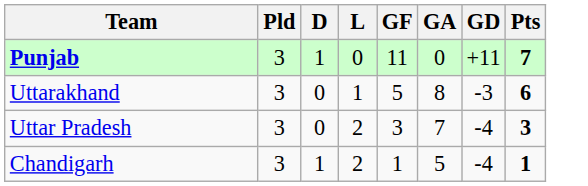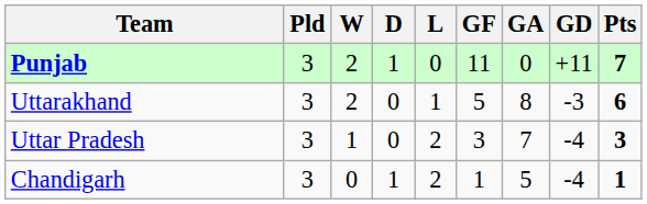 <table class="wikitable" style="text-align: center;">
 <tr>
 <th width="175">Team</th>
 <th width="20">Pld</th>
+<th width="20">W</th>
 <th width="20">D</th>
 <th width="20">L</th>
 <th width="20">GF</th>
 <th width="20">GA</th>
 <th width="20">GD</th>
 <th width="20">Pts</th>
 </tr>
 <tr bgcolor=#ccffcc>
 <td align=left><strong><a href='#'>Punjab</a></strong></td>
 <td>3</td>
+<td>2</td>
 <td>1</td>
 <td>0</td>
 <td>11</td>
 <td>0</td>
 <td>+11</td>
 <td><strong>7</strong></td>
 </tr>
 <tr>
 <td align=left><a href='#'>Uttarakhand</a></td>
 <td>3</td>
+<td>2</td>
 <td>0</td>
 <td>1</td>
 <td>5</td>
 <td>8</td>
 <td>-3</td>
 <td><strong>6</strong></td>
 </tr>
 <tr>
 <td align=left><a href='#'>Uttar Pradesh</a></td>
 <td>3</td>
+<td>1</td>
 <td>0</td>
 <td>2</td>
 <td>3</td>
 <td>7</td>
 <td>-4</td>
 <td><strong>3</strong></td>
 </tr>
 <tr>
 <td align=left><a href='#'>Chandigarh</a></td>
 <td>3</td>
+<td>0</td>
 <td>1</td>
 <td>2</td>
 <td>1</td>
 <td>5</td>
 <td>-4</td>
 <td><strong>1</strong></td>
 </tr>
 </table>
